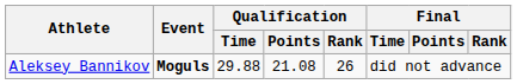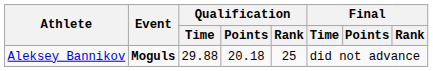 <table class="wikitable" style="font-size:90%">
 <tr>
 <th rowspan="2">Athlete</th>
 <th rowspan="2">Event</th>
 <th colspan="3">Qualification</th>
 <th colspan="3">Final</th>
 </tr>
 <tr>
 <th>Time</th>
 <th>Points</th>
 <th>Rank</th>
 <th>Time</th>
 <th>Points</th>
 <th>Rank</th>
 </tr>
 <tr>
 <td><a href='#'>Aleksey Bannikov</a></td>
 <td><strong>Moguls</strong></td>
 <td align="center">29.88</td>
-<td align="center">21.08</td>
-<td align="center">26</td>
+<td align="center">20.18</td>
+<td align="center">25</td>
 <td colspan="3">did not advance</td>
 </tr>
 </table>
